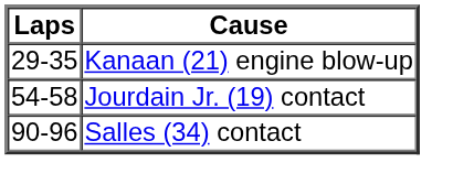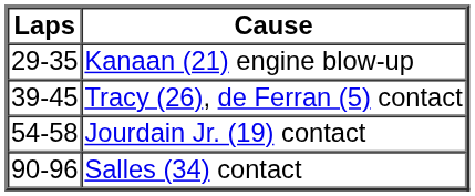 <table border=2 cellspacing=0>
 <tr>
 <th>Laps</th>
 <th>Cause</th>
 </tr>
 <tr>
 <td>29-35</td>
 <td><a href='#'>Kanaan (21)</a> engine blow-up</td>
 </tr>
 <tr>
+<td>39-45</td>
+<td><a href='#'>Tracy (26)</a>, <a href='#'>de Ferran (5)</a> contact</td>
+</tr>
+<tr>
 <td>54-58</td>
 <td><a href='#'>Jourdain Jr. (19)</a> contact</td>
 </tr>
 <tr>
 <td>90-96</td>
 <td><a href='#'>Salles (34)</a> contact</td>
 </tr>
 </table>
